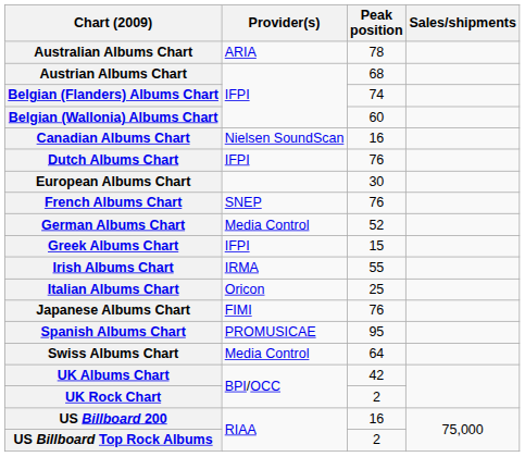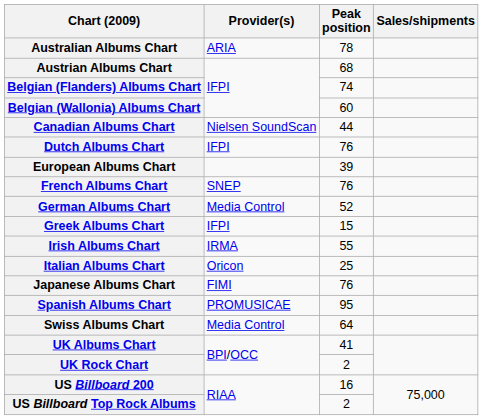 <table class="wikitable plainrowheaders">
 <tr>
 <th style="text-align: center;">Chart (2009)</th>
 <th style="text-align: center;">Provider(s)</th>
 <th style="text-align: center;">Peak<br>position</th>
 <th style="text-align: center;">Sales/shipments</th>
 </tr>
 <tr>
 <th scope="row">Australian Albums Chart</th>
 <td><a href='#'>ARIA</a></td>
 <td style="text-align:center;">78</td>
 <td style="text-align:center;"></td>
 </tr>
 <tr>
 <th scope="row">Austrian Albums Chart</th>
 <td rowspan=3><a href='#'>IFPI</a></td>
 <td style="text-align:center;">68</td>
 <td style="text-align:center;"></td>
 </tr>
 <tr>
 <th scope="row"><a href='#'>Belgian (Flanders) Albums Chart</a></th>
 <td style="text-align: center;">74</td>
 <td style="text-align:center;"></td>
 </tr>
 <tr>
 <th scope="row"><a href='#'>Belgian (Wallonia) Albums Chart</a></th>
 <td style="text-align: center;">60</td>
 <td style="text-align:center;"></td>
 </tr>
 <tr>
 <th scope="row"><a href='#'>Canadian Albums Chart</a></th>
 <td style="text-align: center;"><a href='#'>Nielsen SoundScan</a></td>
-<td style="text-align: center;">16</td>
+<td style="text-align: center;">44</td>
 <td style="text-align: center;"></td>
 </tr>
 <tr>
 <th scope="row"><a href='#'>Dutch Albums Chart</a></th>
 <td><a href='#'>IFPI</a></td>
 <td style="text-align: center;">76</td>
 <td style="text-align: center;"></td>
 </tr>
 <tr>
 <th scope="row">European Albums Chart</th>
 <td></td>
-<td style="text-align:center;">30</td>
+<td style="text-align:center;">39</td>
 <td style="text-align:center;"></td>
 </tr>
 <tr>
 <th scope="row"><a href='#'>French Albums Chart</a></th>
 <td><a href='#'>SNEP</a></td>
 <td style="text-align: center;">76</td>
 <td style="text-align: center;"></td>
 </tr>
 <tr>
 <th scope="row"><a href='#'>German Albums Chart</a></th>
 <td><a href='#'>Media Control</a></td>
 <td style="text-align: center;">52</td>
 <td style="text-align: center;"></td>
 </tr>
 <tr>
 <th scope="row"><a href='#'>Greek Albums Chart</a></th>
 <td><a href='#'>IFPI</a></td>
 <td style="text-align: center;">15</td>
 <td style="text-align: center;"></td>
 </tr>
 <tr>
 <th scope="row"><a href='#'>Irish Albums Chart</a></th>
 <td><a href='#'>IRMA</a></td>
 <td style="text-align: center;">55</td>
 <td style="text-align: center;"></td>
 </tr>
 <tr>
 <th scope="row"><a href='#'>Italian Albums Chart</a></th>
 <td><a href='#'>Oricon</a></td>
 <td style="text-align: center;">25</td>
 <td style="text-align: center;"></td>
 </tr>
 <tr>
 <th scope="row">Japanese Albums Chart</th>
 <td><a href='#'>FIMI</a></td>
 <td style="text-align: center;">76</td>
 <td style="text-align: center;"></td>
 </tr>
 <tr>
 <th scope="row"><a href='#'>Spanish Albums Chart</a></th>
 <td><a href='#'>PROMUSICAE</a></td>
 <td style="text-align: center;">95</td>
 <td style="text-align: center;"></td>
 </tr>
 <tr>
 <th scope="row">Swiss Albums Chart</th>
 <td><a href='#'>Media Control</a></td>
 <td style="text-align: center;">64</td>
 <td style="text-align: center;"></td>
 </tr>
 <tr>
 <th scope="row"><a href='#'>UK Albums Chart</a></th>
 <td rowspan=2><a href='#'>BPI</a>/<a href='#'>OCC</a></td>
-<td style="text-align: center;">42</td>
+<td style="text-align: center;">41</td>
 <td rowspan=2 style="text-align: center;"></td>
 </tr>
 <tr>
 <th scope="row"><a href='#'>UK Rock Chart</a></th>
 <td style="text-align: center;">2</td>
 </tr>
 <tr>
 <th scope="row">US <a href='#'><em>Billboard</em> 200</a></th>
 <td rowspan=2><a href='#'>RIAA</a></td>
 <td style="text-align: center;">16</td>
 <td rowspan=2 style="text-align: center;">75,000</td>
 </tr>
 <tr>
 <th scope="row">US <em>Billboard</em> <a href='#'>Top Rock Albums</a></th>
 <td style="text-align: center;">2</td>
 </tr>
 </table>
